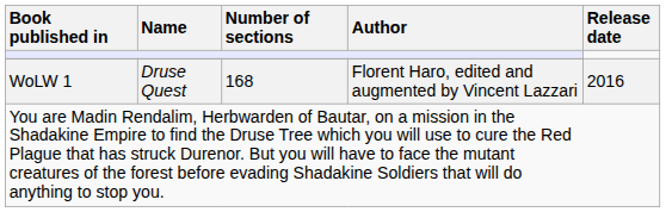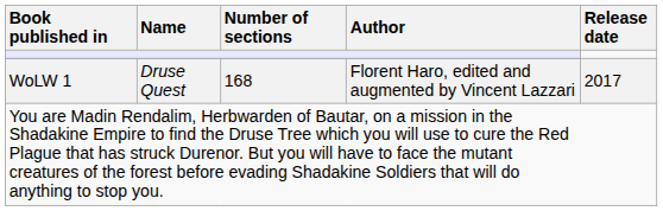 <table class="wikitable" width="100%">
 <tr>
 <th style="text-align:left;">Book published in</th>
 <th style="text-align:left;">Name</th>
 <th style="text-align:left;">Number of sections</th>
 <th style="text-align:left;">Author</th>
 <th style="text-align:left;">Release date</th>
 </tr>
 <tr>
 <td colspan="4" bgcolor="#e6e9ff"></td>
 </tr>
 <tr>
 </tr>
 <tr bgcolor="#F2F2F2" align="left">
 <td>WoLW 1</td>
 <td><em>Druse Quest</em></td>
 <td>168</td>
 <td>Florent Haro, edited and augmented by Vincent Lazzari</td>
-<td>2016</td>
+<td>2017</td>
 </tr>
 <tr>
 <td colspan="4" style="border: none; vertical-align: top;">You are Madin Rendalim, Herbwarden of Bautar, on a mission in the Shadakine Empire to find the Druse Tree which you will use to cure the Red Plague that has struck Durenor. But you will have to face the mutant creatures of the forest before evading Shadakine Soldiers that will do anything to stop you.</td>
 </tr>
 </table>
